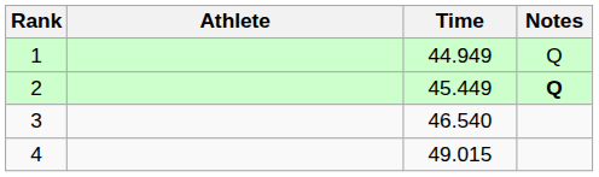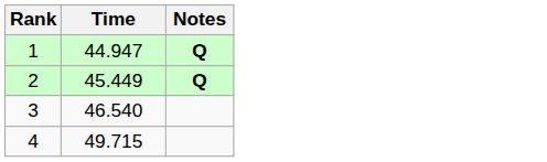 <table class=wikitable style="text-align:center">
 <tr>
 <th width=40>Rank</th>
-<th width=250>Athlete</th>
 <th width=80>Time</th>
 <th width=50>Notes</th>
 </tr>
 <tr bgcolor="ccffcc">
 <td>1</td>
-<td align=left></td>
-<td>44.949</td>
-<td>Q</td>
+<td>44.947</td>
+<td><strong>Q</strong></td>
 </tr>
 <tr bgcolor="ccffcc">
 <td>2</td>
-<td align=left></td>
 <td>45.449</td>
 <td><strong>Q</strong></td>
 </tr>
 <tr>
 <td>3</td>
-<td align=left></td>
 <td>46.540</td>
 <td></td>
 </tr>
 <tr>
 <td>4</td>
-<td align=left></td>
-<td>49.015</td>
+<td>49.715</td>
 <td></td>
 </tr>
 </table>
